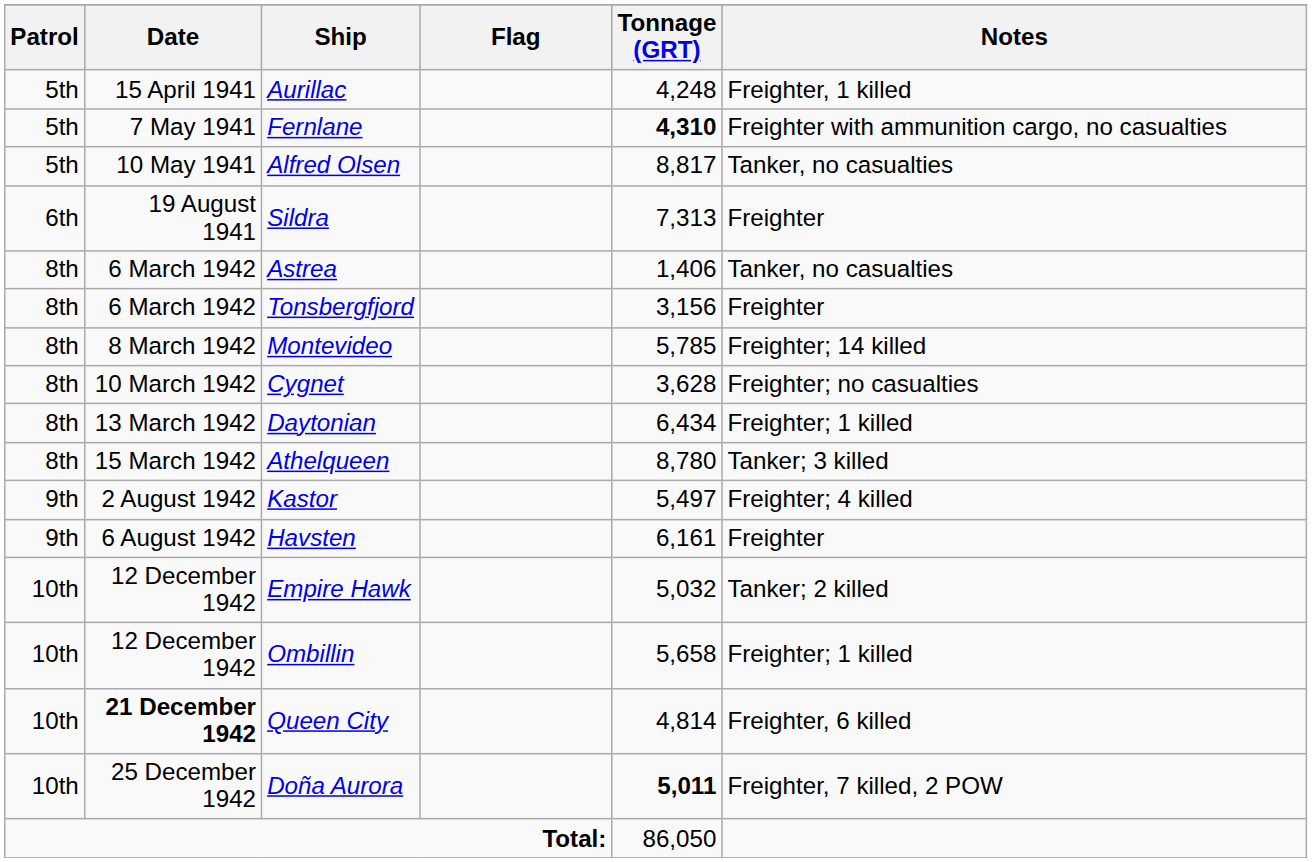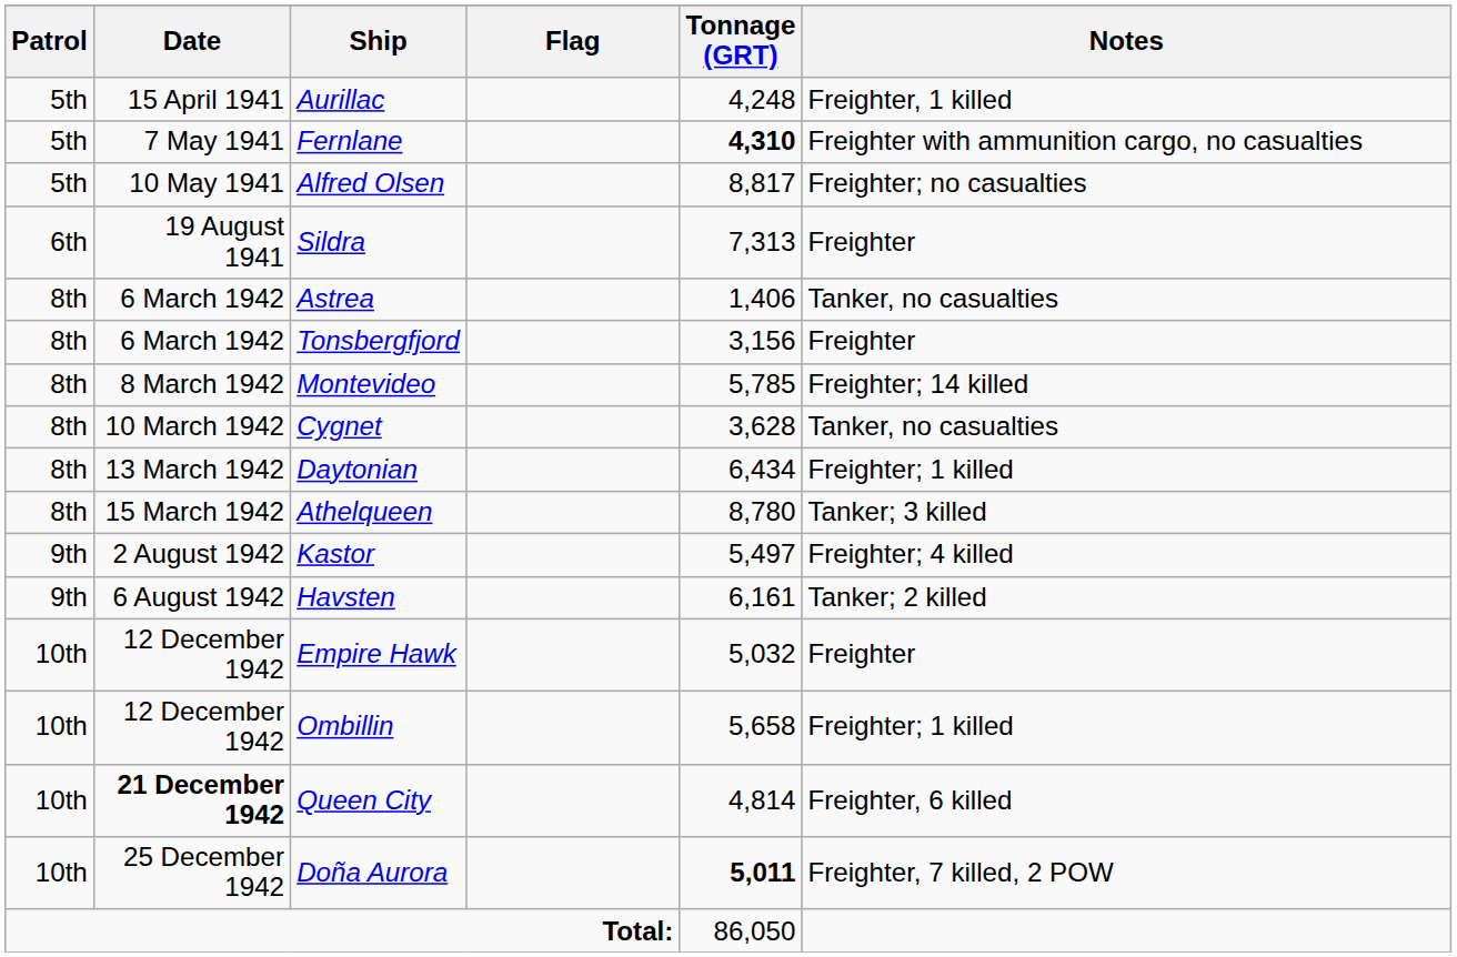 <table class="wikitable sortable">
 <tr>
 </tr>
 <tr>
 <th scope="col" width="15px">Patrol</th>
 <th scope="col" width="110px">Date</th>
 <th scope="col" width="80px">Ship</th>
 <th scope="col" width="120px">Flag</th>
 <th scope="col" width="25px">Tonnage <a href='#'>(GRT)</a></th>
 <th scope="col" width="380px">Notes</th>
 </tr>
 <tr>
 <td align="right">5th</td>
 <td align="right">15 April 1941</td>
 <td align="left"><a href='#'><em>Aurillac</em></a></td>
 <td align="left"></td>
 <td align="right">4,248</td>
 <td align="left">Freighter, 1 killed</td>
 </tr>
 <tr>
 <td align="right">5th</td>
 <td align="right">7 May 1941</td>
 <td align="left"><a href='#'><em>Fernlane</em></a></td>
 <td align="left"></td>
 <td align="right"><strong>4,310</strong></td>
 <td align="left">Freighter with ammunition cargo, no casualties</td>
 </tr>
 <tr>
 <td align="right">5th</td>
 <td align="right">10 May 1941</td>
 <td align="left"><a href='#'><em>Alfred Olsen</em></a></td>
 <td align="left"></td>
 <td align="right">8,817</td>
-<td align="left">Tanker, no casualties</td>
+<td align="left">Freighter; no casualties</td>
 </tr>
 <tr>
 <td align="right">6th</td>
 <td align="right">19 August 1941</td>
 <td align="left"><a href='#'><em>Sildra</em></a></td>
 <td align="left"></td>
 <td align="right">7,313</td>
 <td align="left">Freighter</td>
 </tr>
 <tr>
 <td align="right">8th</td>
 <td align="right">6 March 1942</td>
 <td align="left"><a href='#'><em>Astrea</em></a></td>
 <td align="left"></td>
 <td align="right">1,406</td>
 <td align="left">Tanker, no casualties</td>
 </tr>
 <tr>
 <td align="right">8th</td>
 <td align="right">6 March 1942</td>
 <td align="left"><a href='#'><em>Tonsbergfjord</em></a></td>
 <td align="left"></td>
 <td align="right">3,156</td>
 <td align="left">Freighter</td>
 </tr>
 <tr>
 <td align="right">8th</td>
 <td align="right">8 March 1942</td>
 <td align="left"><a href='#'><em>Montevideo</em></a></td>
 <td align="left"></td>
 <td align="right">5,785</td>
 <td align="left">Freighter; 14 killed</td>
 </tr>
 <tr>
 <td align="right">8th</td>
 <td align="right">10 March 1942</td>
 <td align="left"><a href='#'><em>Cygnet</em></a></td>
 <td align="left"></td>
 <td align="right">3,628</td>
-<td align="left">Freighter; no casualties</td>
+<td align="left">Tanker, no casualties</td>
 </tr>
 <tr>
 <td align="right">8th</td>
 <td align="right">13 March 1942</td>
 <td align="left"><a href='#'><em>Daytonian</em></a></td>
 <td align="left"></td>
 <td align="right">6,434</td>
 <td align="left">Freighter; 1 killed</td>
 </tr>
 <tr>
 <td align="right">8th</td>
 <td align="right">15 March 1942</td>
 <td align="left"><a href='#'><em>Athelqueen</em></a></td>
 <td align="left"></td>
 <td align="right">8,780</td>
 <td align="left">Tanker; 3 killed</td>
 </tr>
 <tr>
 <td align="right">9th</td>
 <td align="right">2 August 1942</td>
 <td align="left"><a href='#'><em>Kastor</em></a></td>
 <td align="left"></td>
 <td align="right">5,497</td>
 <td align="left">Freighter; 4 killed</td>
 </tr>
 <tr>
 <td align="right">9th</td>
 <td align="right">6 August 1942</td>
 <td align="left"><a href='#'><em>Havsten</em></a></td>
 <td align="left"></td>
 <td align="right">6,161</td>
-<td align="left">Freighter</td>
+<td align="left">Tanker; 2 killed</td>
 </tr>
 <tr>
 <td align="right">10th</td>
 <td align="right">12 December 1942</td>
 <td align="left"><a href='#'><em>Empire Hawk</em></a></td>
 <td align="left"></td>
 <td align="right">5,032</td>
-<td align="left">Tanker; 2 killed</td>
+<td align="left">Freighter</td>
 </tr>
 <tr>
 <td align="right">10th</td>
 <td align="right">12 December 1942</td>
 <td align="left"><a href='#'><em>Ombillin</em></a></td>
 <td align="left"></td>
 <td align="right">5,658</td>
 <td align="left">Freighter; 1 killed</td>
 </tr>
 <tr>
 <td align="right">10th</td>
 <td align="right"><strong>21 December 1942</strong></td>
 <td align="left"><a href='#'><em>Queen City</em></a></td>
 <td align="left"></td>
 <td align="right">4,814</td>
 <td align="left">Freighter, 6 killed</td>
 </tr>
 <tr>
 <td align="right">10th</td>
 <td align="right">25 December 1942</td>
 <td align="left"><a href='#'><em>Doña Aurora</em></a></td>
 <td align="left"></td>
 <td align="right"><strong>5,011</strong></td>
 <td align="left">Freighter, 7 killed, 2 POW</td>
 </tr>
 <tr>
 <td colspan=4 align="right"><strong>Total:</strong></td>
 <td align="right">86,050</td>
 <td></td>
 </tr>
 </table>
